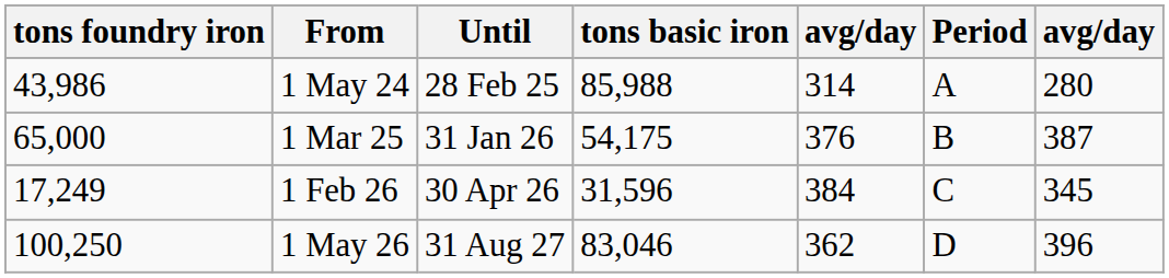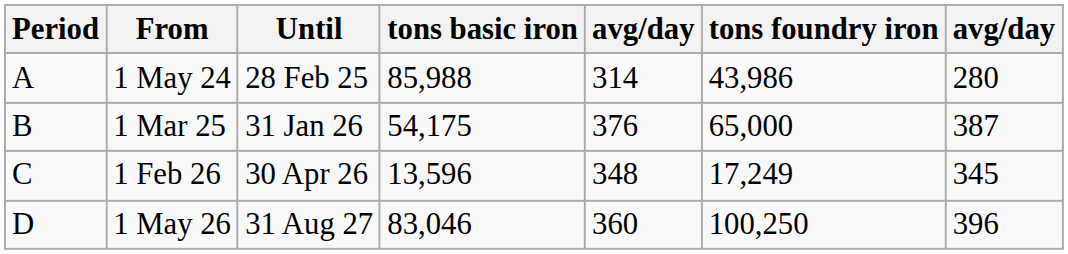 <table class=wikitable>
 <tr>
-<th>tons foundry iron</th>
+<th>Period</th>
 <th>From</th>
 <th>Until</th>
 <th>tons basic iron</th>
 <th>avg/day</th>
-<th>Period</th>
+<th>tons foundry iron</th>
 <th>avg/day</th>
 </tr>
 <tr>
-<td>43,986</td>
+<td>A</td>
 <td>1 May 24</td>
 <td>28 Feb 25</td>
 <td>85,988</td>
 <td>314</td>
-<td>A</td>
+<td>43,986</td>
 <td>280</td>
 </tr>
 <tr>
-<td>65,000</td>
+<td>B</td>
 <td>1 Mar 25</td>
 <td>31 Jan 26</td>
 <td>54,175</td>
 <td>376</td>
-<td>B</td>
+<td>65,000</td>
 <td>387</td>
 </tr>
 <tr>
-<td>17,249</td>
+<td>C</td>
 <td>1 Feb 26</td>
 <td>30 Apr 26</td>
-<td>31,596</td>
-<td>384</td>
-<td>C</td>
+<td>13,596</td>
+<td>348</td>
+<td>17,249</td>
 <td>345</td>
 </tr>
 <tr>
-<td>100,250</td>
+<td>D</td>
 <td>1 May 26</td>
 <td>31 Aug 27</td>
 <td>83,046</td>
-<td>362</td>
-<td>D</td>
+<td>360</td>
+<td>100,250</td>
 <td>396</td>
 </tr>
 </table>
